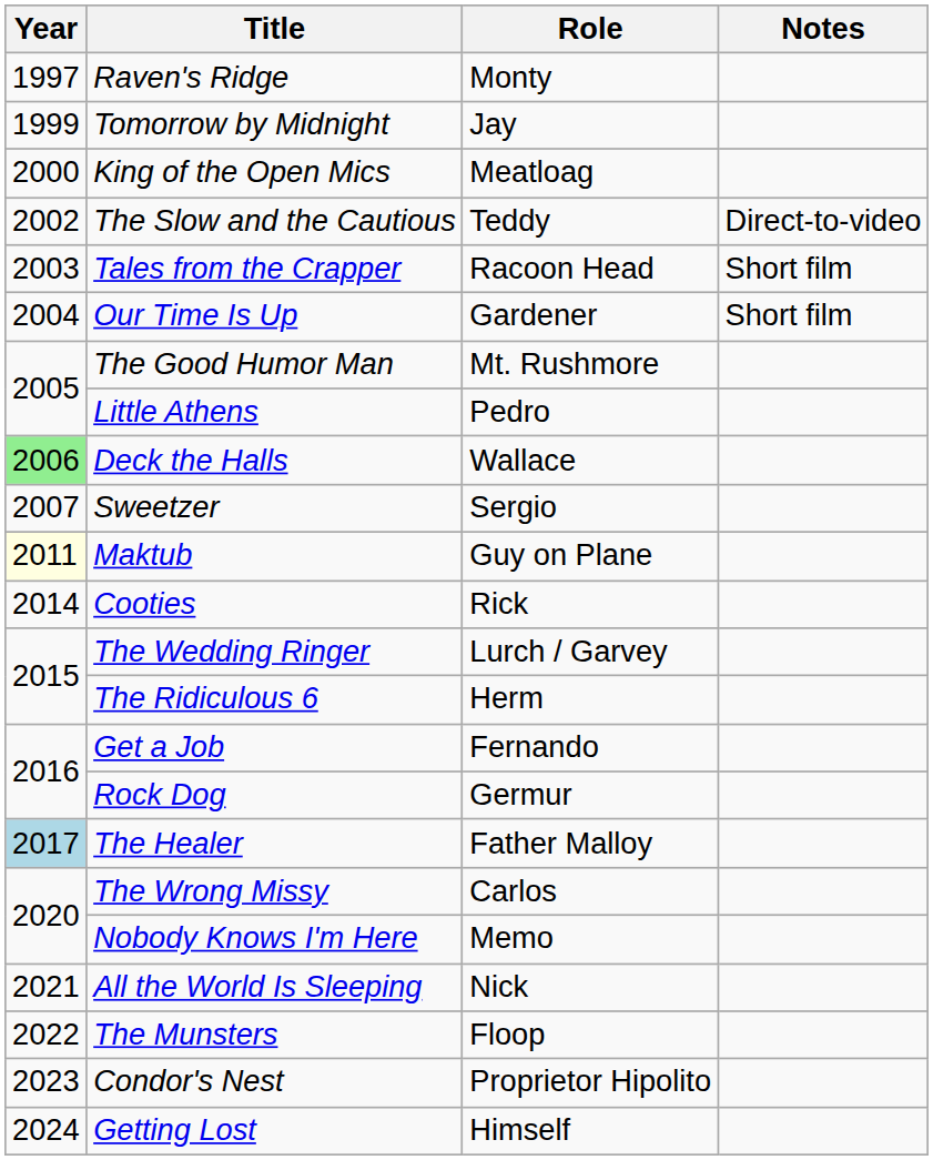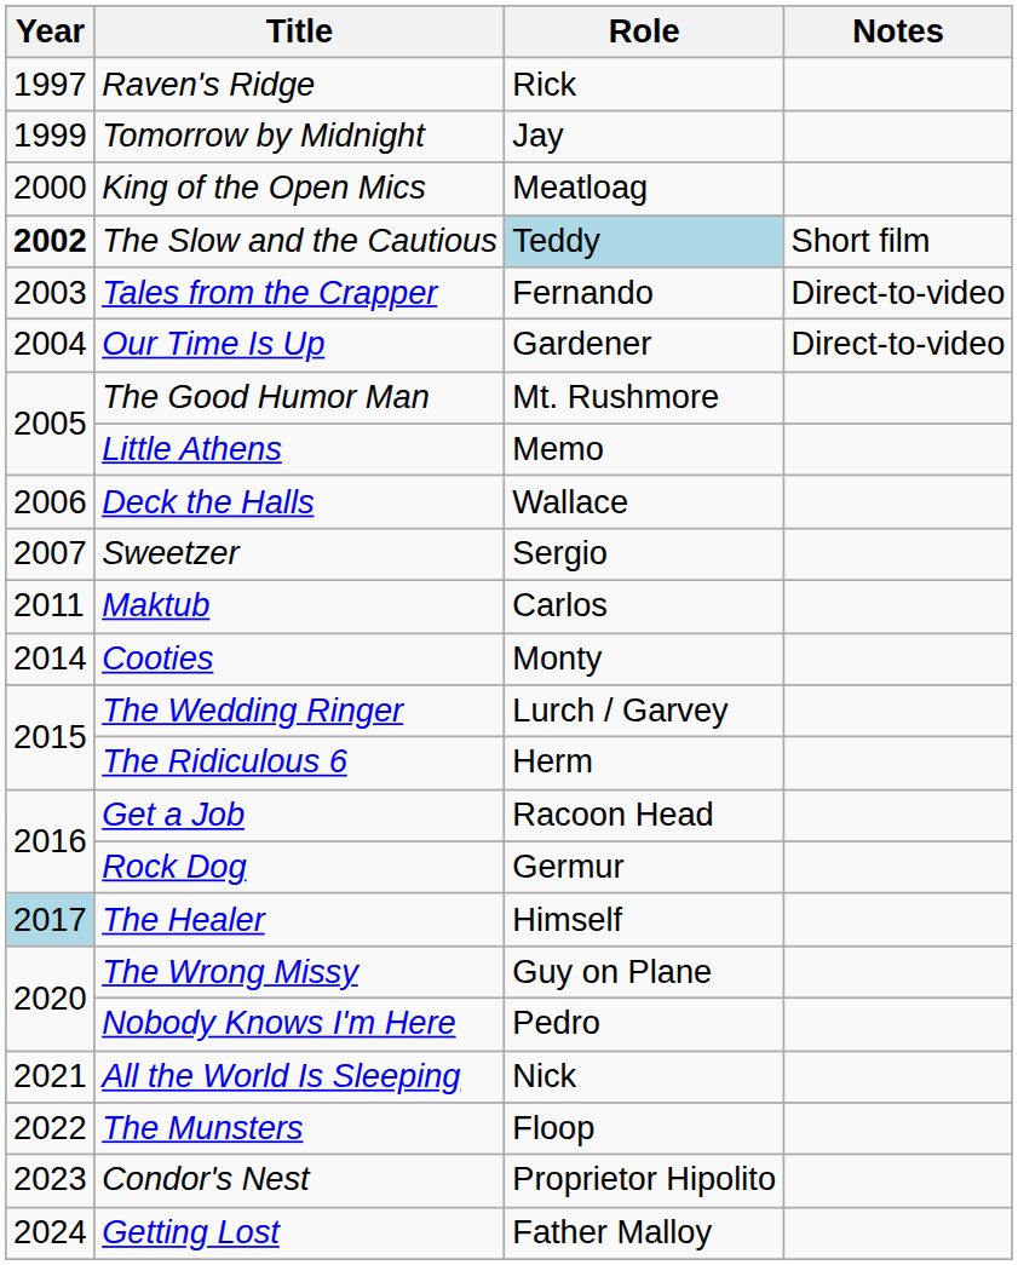 <table class="wikitable sortable">
 <tr>
 <th>Year</th>
 <th>Title</th>
 <th>Role</th>
 <th class="unsortable">Notes</th>
 </tr>
 <tr>
 <td>1997</td>
 <td><em>Raven's Ridge</em></td>
-<td>Monty</td>
+<td>Rick</td>
 <td></td>
 </tr>
 <tr>
 <td>1999</td>
 <td><em>Tomorrow by Midnight</em></td>
 <td>Jay</td>
 <td></td>
 </tr>
 <tr>
 <td>2000</td>
 <td><em>King of the Open Mics</em></td>
 <td>Meatloag</td>
 <td></td>
 </tr>
 <tr>
-<td>2002</td>
+<td><strong>2002</strong></td>
 <td><em>The Slow and the Cautious</em></td>
-<td>Teddy</td>
-<td>Direct-to-video</td>
+<td style="background: lightblue;">Teddy</td>
+<td>Short film</td>
 </tr>
 <tr>
 <td>2003</td>
 <td><em><a href='#'>Tales from the Crapper</a></em></td>
-<td>Racoon Head</td>
-<td>Short film</td>
+<td>Fernando</td>
+<td>Direct-to-video</td>
 </tr>
 <tr>
 <td>2004</td>
 <td><em><a href='#'>Our Time Is Up</a></em></td>
 <td>Gardener</td>
-<td>Short film</td>
+<td>Direct-to-video</td>
 </tr>
 <tr>
 <td rowspan=2>2005</td>
 <td><em>The Good Humor Man</em></td>
 <td>Mt. Rushmore</td>
 <td></td>
 </tr>
 <tr>
 <td><em><a href='#'>Little Athens</a></em></td>
-<td>Pedro</td>
+<td>Memo</td>
 <td></td>
 </tr>
 <tr>
-<td style="background: lightgreen;">2006</td>
+<td>2006</td>
 <td><em><a href='#'>Deck the Halls</a></em></td>
 <td>Wallace</td>
 <td></td>
 </tr>
 <tr>
 <td>2007</td>
 <td><em>Sweetzer</em></td>
 <td>Sergio</td>
 <td></td>
 </tr>
 <tr>
-<td style="background: lightyellow;">2011</td>
+<td>2011</td>
 <td><em><a href='#'>Maktub</a></em></td>
-<td>Guy on Plane</td>
+<td>Carlos</td>
 <td></td>
 </tr>
 <tr>
 <td>2014</td>
 <td><em><a href='#'>Cooties</a></em></td>
-<td>Rick</td>
+<td>Monty</td>
 <td></td>
 </tr>
 <tr>
 <td rowspan=2>2015</td>
 <td><em><a href='#'>The Wedding Ringer</a></em></td>
 <td>Lurch / Garvey</td>
 <td></td>
 </tr>
 <tr>
 <td><em><a href='#'>The Ridiculous 6</a></em></td>
 <td>Herm</td>
 <td></td>
 </tr>
 <tr>
 <td rowspan=2>2016</td>
 <td><em><a href='#'>Get a Job</a></em></td>
-<td>Fernando</td>
+<td>Racoon Head</td>
 <td></td>
 </tr>
 <tr>
 <td><em><a href='#'>Rock Dog</a></em></td>
 <td>Germur</td>
 <td></td>
 </tr>
 <tr>
 <td style="background: lightblue;">2017</td>
 <td><em><a href='#'>The Healer</a></em></td>
-<td>Father Malloy</td>
+<td>Himself</td>
 <td></td>
 </tr>
 <tr>
 <td rowspan=2>2020</td>
 <td><em><a href='#'>The Wrong Missy</a></em></td>
-<td>Carlos</td>
+<td>Guy on Plane</td>
 <td></td>
 </tr>
 <tr>
 <td><em><a href='#'>Nobody Knows I'm Here</a></em></td>
-<td>Memo</td>
+<td>Pedro</td>
 <td></td>
 </tr>
 <tr>
 <td>2021</td>
 <td><em><a href='#'>All the World Is Sleeping</a> </em></td>
 <td>Nick</td>
 <td></td>
 </tr>
 <tr>
 <td>2022</td>
 <td><em><a href='#'>The Munsters</a></em></td>
 <td>Floop</td>
 <td></td>
 </tr>
 <tr>
 <td>2023</td>
 <td><em>Condor's Nest</em></td>
 <td>Proprietor Hipolito</td>
 <td></td>
 </tr>
 <tr>
 <td>2024</td>
 <td><em><a href='#'>Getting Lost</a></em></td>
-<td>Himself</td>
+<td>Father Malloy</td>
 <td></td>
 </tr>
 </table>
